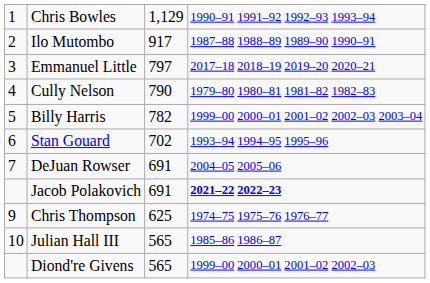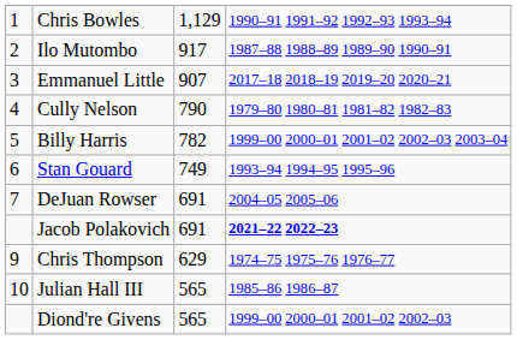 <table class="wikitable">
 <tr>
 </tr>
 <tr>
 <td>1</td>
 <td>Chris Bowles</td>
 <td>1,129</td>
 <td style="font-size:80%;"><a href='#'>1990–91</a> <a href='#'>1991–92</a> <a href='#'>1992–93</a> <a href='#'>1993–94</a></td>
 </tr>
 <tr>
 <td>2</td>
 <td>Ilo Mutombo</td>
 <td>917</td>
 <td style="font-size:80%;"><a href='#'>1987–88</a> <a href='#'>1988–89</a> <a href='#'>1989–90</a> <a href='#'>1990–91</a></td>
 </tr>
 <tr>
 <td>3</td>
 <td>Emmanuel Little</td>
-<td>797</td>
+<td>907</td>
 <td style="font-size:80%;"><a href='#'>2017–18</a> <a href='#'>2018–19</a> <a href='#'>2019–20</a> <a href='#'>2020–21</a></td>
 </tr>
 <tr>
 <td>4</td>
 <td>Cully Nelson</td>
 <td>790</td>
 <td style="font-size:80%;"><a href='#'>1979–80</a> <a href='#'>1980–81</a> <a href='#'>1981–82</a> <a href='#'>1982–83</a></td>
 </tr>
 <tr>
 <td>5</td>
 <td>Billy Harris</td>
 <td>782</td>
 <td style="font-size:80%;"><a href='#'>1999–00</a> <a href='#'>2000–01</a> <a href='#'>2001–02</a> <a href='#'>2002–03</a> <a href='#'>2003–04</a></td>
 </tr>
 <tr>
 <td>6</td>
 <td><a href='#'>Stan Gouard</a></td>
-<td>702</td>
+<td>749</td>
 <td style="font-size:80%;"><a href='#'>1993–94</a> <a href='#'>1994–95</a> <a href='#'>1995–96</a></td>
 </tr>
 <tr>
 <td>7</td>
 <td>DeJuan Rowser</td>
 <td>691</td>
 <td style="font-size:80%;"><a href='#'>2004–05</a> <a href='#'>2005–06</a></td>
 </tr>
 <tr>
 <td></td>
 <td>Jacob Polakovich</td>
 <td>691</td>
 <td style="font-size:80%;"><strong><a href='#'>2021–22</a> <a href='#'>2022–23</a></strong></td>
 </tr>
 <tr>
 <td>9</td>
 <td>Chris Thompson</td>
-<td>625</td>
+<td>629</td>
 <td style="font-size:80%;"><a href='#'>1974–75</a> <a href='#'>1975–76</a> <a href='#'>1976–77</a></td>
 </tr>
 <tr>
 <td>10</td>
 <td>Julian Hall III</td>
 <td>565</td>
 <td style="font-size:80%;"><a href='#'>1985–86</a> <a href='#'>1986–87</a></td>
 </tr>
 <tr>
 <td></td>
 <td>Diond're Givens</td>
 <td>565</td>
 <td style="font-size:80%;"><a href='#'>1999–00</a> <a href='#'>2000–01</a> <a href='#'>2001–02</a> <a href='#'>2002–03</a></td>
 </tr>
 </table>
